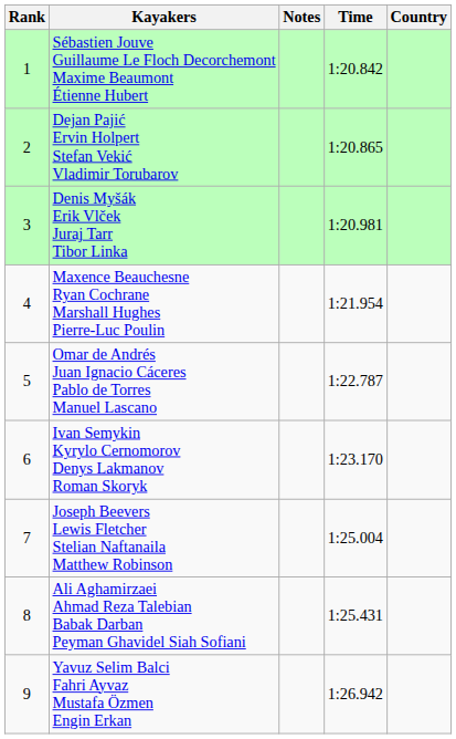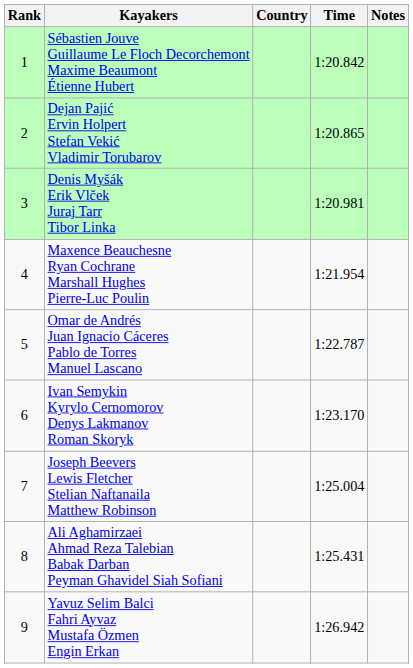 <table class="wikitable" style="text-align:center">
 <tr>
 <th>Rank</th>
 <th>Kayakers</th>
+<th>Country</th>
+<th>Time</th>
 <th>Notes</th>
-<th>Time</th>
-<th>Country</th>
 </tr>
 <tr bgcolor=bbffbb>
 <td>1</td>
 <td align="left"><a href='#'>Sébastien Jouve</a><br><a href='#'>Guillaume Le Floch Decorchemont</a><br><a href='#'>Maxime Beaumont</a><br><a href='#'>Étienne Hubert</a></td>
+<td align="left"></td>
+<td>1:20.842</td>
 <td></td>
-<td>1:20.842</td>
-<td align="left"></td>
 </tr>
 <tr bgcolor=bbffbb>
 <td>2</td>
 <td align="left"><a href='#'>Dejan Pajić</a><br><a href='#'>Ervin Holpert</a><br><a href='#'>Stefan Vekić</a><br><a href='#'>Vladimir Torubarov</a></td>
+<td align="left"></td>
+<td>1:20.865</td>
 <td></td>
-<td>1:20.865</td>
-<td align="left"></td>
 </tr>
 <tr bgcolor=bbffbb>
 <td>3</td>
 <td align="left"><a href='#'>Denis Myšák</a><br><a href='#'>Erik Vlček</a><br><a href='#'>Juraj Tarr</a><br><a href='#'>Tibor Linka</a></td>
+<td align="left"></td>
+<td>1:20.981</td>
 <td></td>
-<td>1:20.981</td>
-<td align="left"></td>
 </tr>
 <tr>
 <td>4</td>
 <td align="left"><a href='#'>Maxence Beauchesne</a><br><a href='#'>Ryan Cochrane</a><br><a href='#'>Marshall Hughes</a><br><a href='#'>Pierre-Luc Poulin</a></td>
+<td align="left"></td>
+<td>1:21.954</td>
 <td></td>
-<td>1:21.954</td>
-<td align="left"></td>
 </tr>
 <tr>
 <td>5</td>
 <td align="left"><a href='#'>Omar de Andrés</a><br><a href='#'>Juan Ignacio Cáceres</a><br><a href='#'>Pablo de Torres</a><br><a href='#'>Manuel Lascano</a></td>
+<td align="left"></td>
+<td>1:22.787</td>
 <td></td>
-<td>1:22.787</td>
-<td align="left"></td>
 </tr>
 <tr>
 <td>6</td>
 <td align="left"><a href='#'>Ivan Semykin</a><br><a href='#'>Kyrylo Cernomorov</a><br><a href='#'>Denys Lakmanov</a><br><a href='#'>Roman Skoryk</a></td>
+<td align="left"></td>
+<td>1:23.170</td>
 <td></td>
-<td>1:23.170</td>
-<td align="left"></td>
 </tr>
 <tr>
 <td>7</td>
 <td align="left"><a href='#'>Joseph Beevers</a><br><a href='#'>Lewis Fletcher</a><br><a href='#'>Stelian Naftanaila</a><br><a href='#'>Matthew Robinson</a></td>
+<td align="left"></td>
+<td>1:25.004</td>
 <td></td>
-<td>1:25.004</td>
-<td align="left"></td>
 </tr>
 <tr>
 <td>8</td>
 <td align="left"><a href='#'>Ali Aghamirzaei</a><br><a href='#'>Ahmad Reza Talebian</a><br><a href='#'>Babak Darban</a><br><a href='#'>Peyman Ghavidel Siah Sofiani</a></td>
+<td align="left"></td>
+<td>1:25.431</td>
 <td></td>
-<td>1:25.431</td>
-<td align="left"></td>
 </tr>
 <tr>
 <td>9</td>
 <td align="left"><a href='#'>Yavuz Selim Balci</a><br><a href='#'>Fahri Ayvaz</a><br><a href='#'>Mustafa Özmen</a><br><a href='#'>Engin Erkan</a></td>
+<td align="left"></td>
+<td>1:26.942</td>
 <td></td>
-<td>1:26.942</td>
-<td align="left"></td>
 </tr>
 </table>
